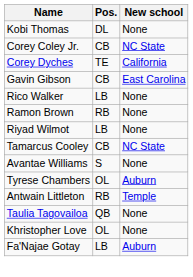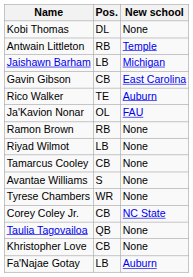 <table class="wikitable sortable">
 <tr>
 <th>Name</th>
 <th>Pos.</th>
 <th class="unsortable">New school</th>
 </tr>
 <tr>
 <td>Kobi Thomas</td>
 <td>DL</td>
 <td>None</td>
 </tr>
 <tr>
-<td>Corey Coley Jr.</td>
-<td>CB</td>
-<td><a href='#'>NC State</a></td>
+<td>Antwain Littleton</td>
+<td>RB</td>
+<td><a href='#'>Temple</a></td>
 </tr>
 <tr>
-<td><a href='#'>Corey Dyches</a></td>
-<td>TE</td>
-<td><a href='#'>California</a></td>
+<td><a href='#'>Jaishawn Barham</a></td>
+<td>LB</td>
+<td><a href='#'>Michigan</a></td>
 </tr>
 <tr>
 <td>Gavin Gibson</td>
 <td>CB</td>
 <td><a href='#'>East Carolina</a></td>
 </tr>
 <tr>
 <td>Rico Walker</td>
-<td>LB</td>
-<td>None</td>
+<td>TE</td>
+<td><a href='#'>Auburn</a></td>
+</tr>
+<tr>
+<td>Ja'Kavion Nonar</td>
+<td>OL</td>
+<td><a href='#'>FAU</a></td>
 </tr>
 <tr>
 <td>Ramon Brown</td>
 <td>RB</td>
 <td>None</td>
 </tr>
 <tr>
 <td>Riyad Wilmot</td>
 <td>LB</td>
 <td>None</td>
 </tr>
 <tr>
 <td>Tamarcus Cooley</td>
 <td>CB</td>
-<td><a href='#'>NC State</a></td>
+<td>None</td>
 </tr>
 <tr>
 <td>Avantae Williams</td>
 <td>S</td>
 <td>None</td>
 </tr>
 <tr>
 <td>Tyrese Chambers</td>
-<td>OL</td>
-<td><a href='#'>Auburn</a></td>
+<td>WR</td>
+<td>None</td>
 </tr>
 <tr>
-<td>Antwain Littleton</td>
-<td>RB</td>
-<td><a href='#'>Temple</a></td>
+<td>Corey Coley Jr.</td>
+<td>CB</td>
+<td><a href='#'>NC State</a></td>
 </tr>
 <tr>
 <td><a href='#'>Taulia Tagovailoa</a></td>
 <td>QB</td>
 <td>None</td>
 </tr>
 <tr>
 <td>Khristopher Love</td>
-<td>OL</td>
+<td>CB</td>
 <td>None</td>
 </tr>
 <tr>
 <td>Fa'Najae Gotay</td>
 <td>LB</td>
 <td><a href='#'>Auburn</a></td>
 </tr>
 </table>
